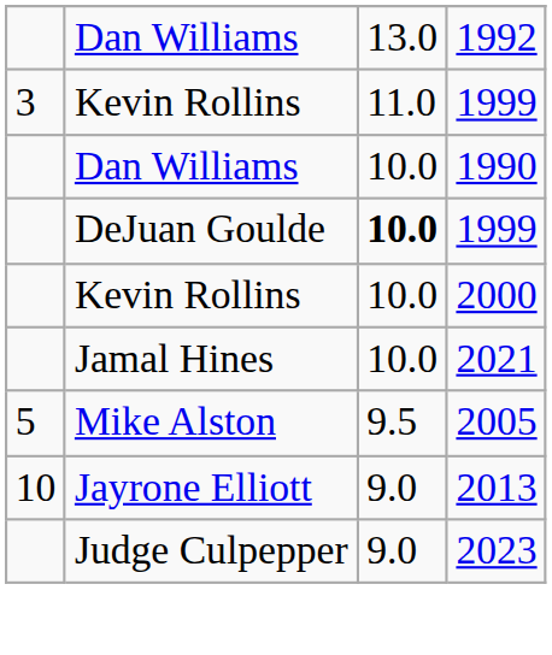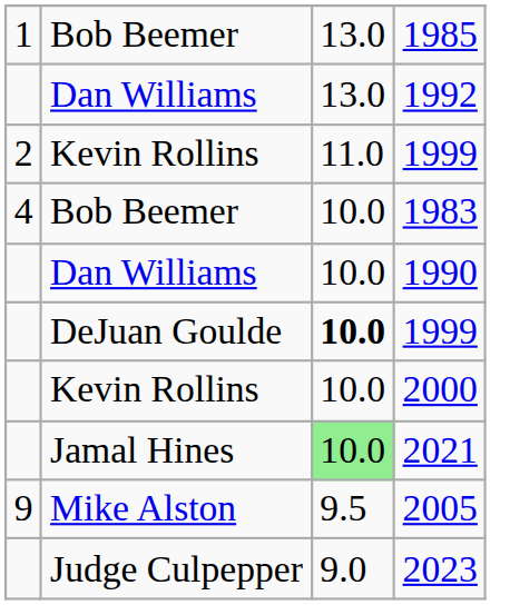 <table class="wikitable">
 <tr>
+</tr>
+<tr>
+<td>1</td>
+<td>Bob Beemer</td>
+<td>13.0</td>
+<td><a href='#'>1985</a></td>
 </tr>
 <tr>
 <td></td>
 <td><a href='#'>Dan Williams</a></td>
 <td>13.0</td>
 <td><a href='#'>1992</a></td>
 </tr>
 <tr>
-<td>3</td>
+<td>2</td>
 <td>Kevin Rollins</td>
 <td>11.0</td>
 <td><a href='#'>1999</a></td>
+</tr>
+<tr>
+<td>4</td>
+<td>Bob Beemer</td>
+<td>10.0</td>
+<td><a href='#'>1983</a></td>
 </tr>
 <tr>
 <td></td>
 <td><a href='#'>Dan Williams</a></td>
 <td>10.0</td>
 <td><a href='#'>1990</a></td>
 </tr>
 <tr>
 <td></td>
 <td>DeJuan Goulde</td>
 <td><strong>10.0</strong></td>
 <td><a href='#'>1999</a></td>
 </tr>
 <tr>
 <td></td>
 <td>Kevin Rollins</td>
 <td>10.0</td>
 <td><a href='#'>2000</a></td>
 </tr>
 <tr>
 <td></td>
 <td>Jamal Hines</td>
-<td>10.0</td>
+<td style="background: lightgreen;">10.0</td>
 <td><a href='#'>2021</a></td>
 </tr>
 <tr>
-<td>5</td>
+<td>9</td>
 <td><a href='#'>Mike Alston</a></td>
 <td>9.5</td>
 <td><a href='#'>2005</a></td>
-</tr>
-<tr>
-<td>10</td>
-<td><a href='#'>Jayrone Elliott</a></td>
-<td>9.0</td>
-<td><a href='#'>2013</a></td>
 </tr>
 <tr>
 <td></td>
 <td>Judge Culpepper</td>
 <td>9.0</td>
 <td><a href='#'>2023</a></td>
 </tr>
 </table>
